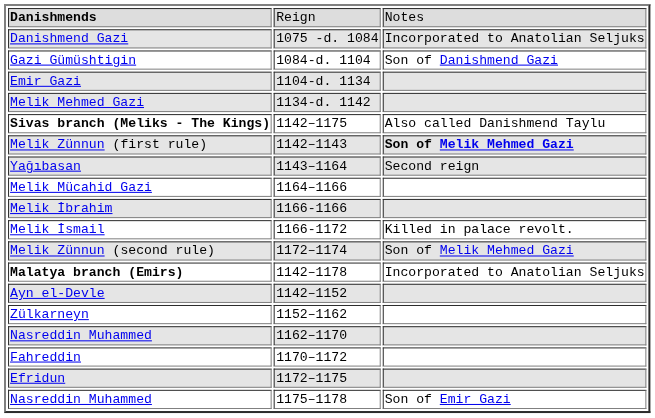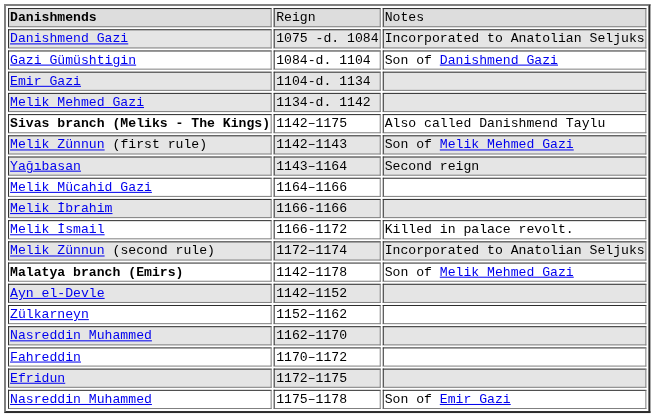 <table border="2" align=  cellspacing="3">
 <tr style="background:#ddd;">
 <td><strong>Danishmends</strong></td>
 <td>Reign</td>
 <td>Notes</td>
 </tr>
 <tr style="background:#e5e5e5;">
 <td><a href='#'>Danishmend Gazi</a></td>
 <td>1075 -d. 1084</td>
 <td>Incorporated to Anatolian Seljuks</td>
 </tr>
 <tr style="background:#fff;">
 <td><a href='#'>Gazi Gümüshtigin</a></td>
 <td>1084-d. 1104</td>
 <td>Son of <a href='#'>Danishmend Gazi</a></td>
 </tr>
 <tr style="background:#e5e5e5;">
 <td><a href='#'>Emir Gazi</a></td>
 <td>1104-d. 1134</td>
 <td></td>
 </tr>
 <tr style="background:#e5e5e5;">
 <td><a href='#'>Melik Mehmed Gazi</a></td>
 <td>1134-d. 1142</td>
 <td></td>
 </tr>
 <tr style="background:#fff;">
 <td><strong>Sivas branch (Meliks - The Kings)</strong></td>
 <td>1142–1175</td>
 <td>Also called Danishmend Taylu</td>
 </tr>
 <tr style="background:#e5e5e5;">
 <td><a href='#'>Melik Zünnun</a> (first rule)</td>
 <td>1142–1143</td>
-<td><strong>Son of <a href='#'>Melik Mehmed Gazi</a></strong></td>
+<td>Son of <a href='#'>Melik Mehmed Gazi</a></td>
 </tr>
 <tr style="background:#e5e5e5;">
 <td><a href='#'>Yağıbasan</a></td>
 <td>1143–1164</td>
 <td>Second reign</td>
 </tr>
 <tr style="background:#fff;">
 <td><a href='#'>Melik Mücahid Gazi</a></td>
 <td>1164–1166</td>
 <td></td>
 </tr>
 <tr style="background:#e5e5e5;">
 <td><a href='#'>Melik İbrahim</a></td>
 <td>1166-1166</td>
 <td></td>
 </tr>
 <tr style="background:#fff;">
 <td><a href='#'>Melik İsmail</a></td>
 <td>1166-1172</td>
 <td>Killed in palace revolt.</td>
 </tr>
 <tr style="background:#e5e5e5;">
 <td><a href='#'>Melik Zünnun</a> (second rule)</td>
 <td>1172–1174</td>
-<td>Son of <a href='#'>Melik Mehmed Gazi</a></td>
+<td>Incorporated to Anatolian Seljuks</td>
 </tr>
 <tr style="background:#fff;">
 <td><strong>Malatya branch (Emirs)</strong></td>
 <td>1142–1178</td>
-<td>Incorporated to Anatolian Seljuks</td>
+<td>Son of <a href='#'>Melik Mehmed Gazi</a></td>
 </tr>
 <tr style="background:#e5e5e5;">
 <td><a href='#'>Ayn el-Devle</a></td>
 <td>1142–1152</td>
 <td></td>
 </tr>
 <tr style="background:#fff;">
 <td><a href='#'>Zülkarneyn</a></td>
 <td>1152–1162</td>
 <td></td>
 </tr>
 <tr style="background:#e5e5e5;">
 <td><a href='#'>Nasreddin Muhammed</a></td>
 <td>1162–1170</td>
 <td></td>
 </tr>
 <tr style="background:#fff;">
 <td><a href='#'>Fahreddin</a></td>
 <td>1170–1172</td>
 <td></td>
 </tr>
 <tr style="background:#e5e5e5;">
 <td><a href='#'>Efridun</a></td>
 <td>1172–1175</td>
 <td></td>
 </tr>
 <tr style="background:#fff;">
 <td><a href='#'>Nasreddin Muhammed</a></td>
 <td>1175–1178</td>
 <td>Son of <a href='#'>Emir Gazi</a></td>
 </tr>
 </table>
